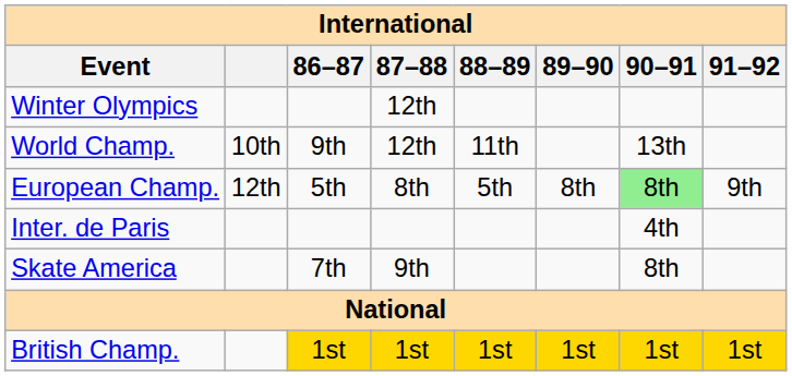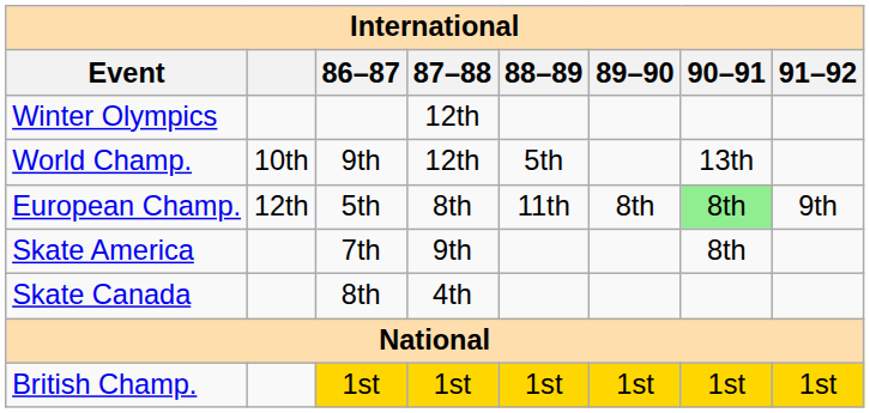 <table class="wikitable" style="text-align:center">
 <tr>
 <th style="background-color: #ffdead; " colspan=8 align=center>International</th>
 </tr>
 <tr>
 <th>Event</th>
 <th></th>
 <th>86–87</th>
 <th>87–88</th>
 <th>88–89</th>
 <th>89–90</th>
 <th>90–91</th>
 <th>91–92</th>
 </tr>
 <tr>
 <td align=left><a href='#'>Winter Olympics</a></td>
 <td></td>
 <td></td>
 <td>12th</td>
 <td></td>
 <td></td>
 <td></td>
 <td></td>
 </tr>
 <tr>
 <td align=left><a href='#'>World Champ.</a></td>
 <td>10th</td>
 <td>9th</td>
 <td>12th</td>
-<td>11th</td>
+<td>5th</td>
 <td></td>
 <td>13th</td>
 <td></td>
 </tr>
 <tr>
 <td align=left><a href='#'>European Champ.</a></td>
 <td>12th</td>
 <td>5th</td>
 <td>8th</td>
-<td>5th</td>
+<td>11th</td>
 <td>8th</td>
 <td style="background: lightgreen;">8th</td>
 <td>9th</td>
-</tr>
-<tr>
-<td align=left><a href='#'>Inter. de Paris</a></td>
-<td></td>
-<td></td>
-<td></td>
-<td></td>
-<td></td>
-<td>4th</td>
-<td></td>
 </tr>
 <tr>
 <td align=left><a href='#'>Skate America</a></td>
 <td></td>
 <td>7th</td>
 <td>9th</td>
 <td></td>
 <td></td>
 <td>8th</td>
+<td></td>
+</tr>
+<tr>
+<td align=left><a href='#'>Skate Canada</a></td>
+<td></td>
+<td>8th</td>
+<td>4th</td>
+<td></td>
+<td></td>
+<td></td>
 <td></td>
 </tr>
 <tr>
 <th style="background-color: #ffdead; " colspan=8 align=center>National</th>
 </tr>
 <tr>
 <td align=left><a href='#'>British Champ.</a></td>
 <td></td>
 <td bgcolor=gold>1st</td>
 <td bgcolor=gold>1st</td>
 <td bgcolor=gold>1st</td>
 <td bgcolor=gold>1st</td>
 <td bgcolor=gold>1st</td>
 <td bgcolor=gold>1st</td>
 </tr>
 </table>
